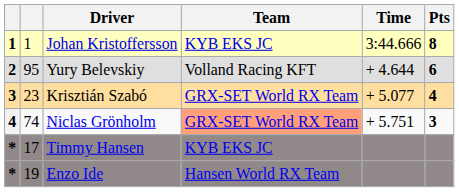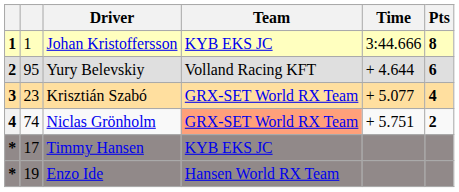 <table class="wikitable" style="font-size:95%">
 <tr>
 <th></th>
 <th></th>
 <th>Driver</th>
 <th>Team</th>
 <th>Time</th>
 <th>Pts</th>
 </tr>
 <tr>
 <th style="background:#ffffbf;">1</th>
 <td style="background:#ffffbf;">1</td>
 <td style="background:#ffffbf;"> <a href='#'>Johan Kristoffersson</a></td>
 <td style="background:#ffffbf;"><a href='#'>KYB EKS JC</a></td>
 <td style="background:#ffffbf;">3:44.666</td>
 <td style="background:#ffffbf;"><strong>8</strong></td>
 </tr>
 <tr>
 <th style="background:#dfdfdf;">2</th>
 <td style="background:#dfdfdf;">95</td>
 <td style="background:#dfdfdf;"> Yury Belevskiy</td>
 <td style="background:#dfdfdf;">Volland Racing KFT</td>
 <td style="background:#dfdfdf;">+ 4.644</td>
 <td style="background:#dfdfdf;"><strong>6</strong></td>
 </tr>
 <tr>
 <th style="background:#ffdf9f;">3</th>
 <td style="background:#ffdf9f;">23</td>
 <td style="background:#ffdf9f;"> Krisztián Szabó</td>
 <td style="background:#ffdf9f;"><a href='#'>GRX-SET World RX Team</a></td>
 <td style="background:#ffdf9f;">+ 5.077</td>
 <td style="background:#ffdf9f;"><strong>4</strong></td>
 </tr>
 <tr>
 <th>4</th>
 <td>74</td>
 <td> <a href='#'>Niclas Grönholm</a></td>
 <td style="background: lightsalmon;"><a href='#'>GRX-SET World RX Team</a></td>
 <td>+ 5.751</td>
-<td><strong>3</strong></td>
+<td><strong>2</strong></td>
 </tr>
 <tr>
 <th style="background:#918989;">*</th>
 <td style="background:#918989;">17</td>
 <td style="background:#918989;"> <a href='#'>Timmy Hansen</a></td>
 <td style="background:#918989;"><a href='#'>KYB EKS JC</a></td>
 <td style="background:#918989;"><strong></strong></td>
 <td style="background:#918989;"></td>
 </tr>
 <tr>
 <th style="background:#918989;">*</th>
 <td style="background:#918989;">19</td>
 <td style="background:#918989;"> <a href='#'>Enzo Ide</a></td>
 <td style="background:#918989;"><a href='#'>Hansen World RX Team</a></td>
 <td style="background:#918989;"><strong></strong></td>
 <td style="background:#918989;"></td>
 </tr>
 </table>
